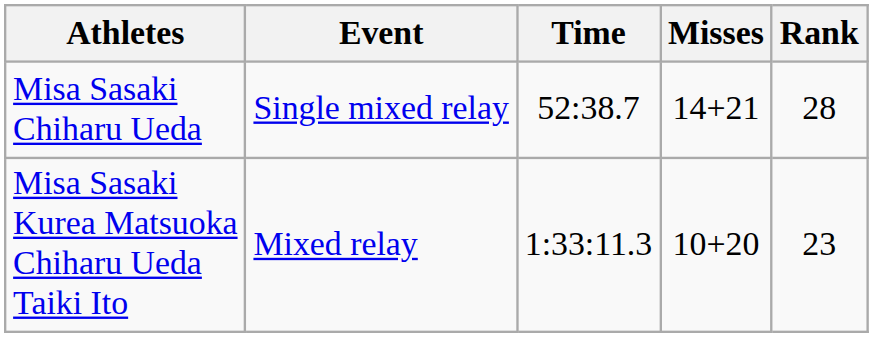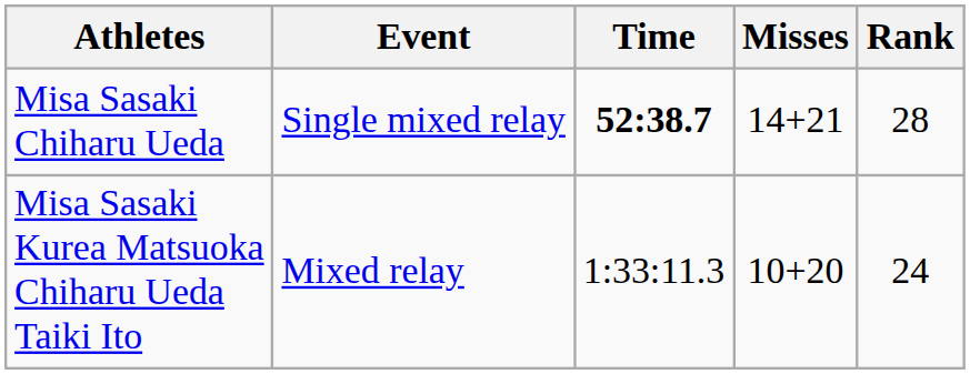 <table class="wikitable" style="font-size:90%">
 <tr>
 <th>Athletes</th>
 <th>Event</th>
 <th>Time</th>
 <th>Misses</th>
 <th>Rank</th>
 </tr>
 <tr align=center>
 <td align=left><a href='#'>Misa Sasaki</a><br><a href='#'>Chiharu Ueda</a></td>
 <td align=left><a href='#'>Single mixed relay</a></td>
-<td>52:38.7</td>
+<td><strong>52:38.7</strong></td>
 <td>14+21</td>
 <td>28</td>
 </tr>
 <tr align=center>
 <td align=left><a href='#'>Misa Sasaki</a><br><a href='#'>Kurea Matsuoka</a><br><a href='#'>Chiharu Ueda</a><br><a href='#'>Taiki Ito</a></td>
 <td align=left><a href='#'>Mixed relay</a></td>
 <td>1:33:11.3</td>
 <td>10+20</td>
-<td>23</td>
+<td>24</td>
 </tr>
 </table>
